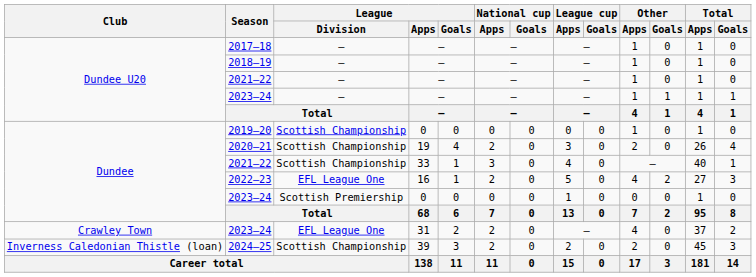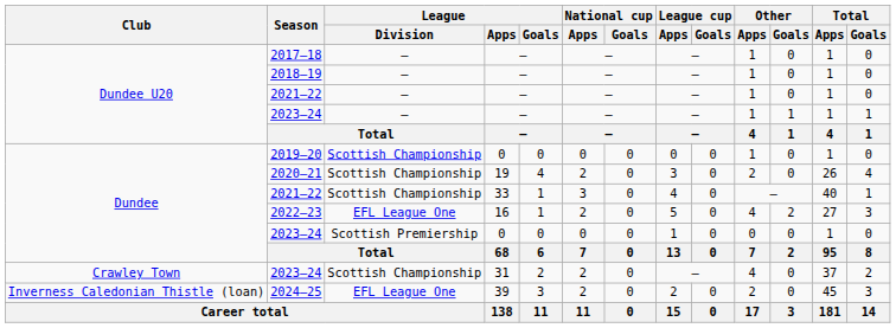 <table class="wikitable" style="text-align: center">
 <tr>
 <th rowspan="2">Club</th>
 <th rowspan="2">Season</th>
 <th colspan="3">League</th>
 <th colspan="2">National cup</th>
 <th colspan="2">League cup</th>
 <th colspan="2">Other</th>
 <th colspan="2">Total</th>
 </tr>
 <tr>
 <th>Division</th>
 <th>Apps</th>
 <th>Goals</th>
 <th>Apps</th>
 <th>Goals</th>
 <th>Apps</th>
 <th>Goals</th>
 <th>Apps</th>
 <th>Goals</th>
 <th>Apps</th>
 <th>Goals</th>
 </tr>
 <tr>
 <td rowspan="5"><a href='#'>Dundee U20</a></td>
 <td><a href='#'>2017–18</a></td>
 <td colspan="1">—</td>
 <td colspan="2">—</td>
 <td colspan="2">—</td>
 <td colspan="2">—</td>
 <td>1</td>
 <td>0</td>
 <td>1</td>
 <td>0</td>
 </tr>
 <tr>
 <td><a href='#'>2018–19</a></td>
 <td colspan="1">—</td>
 <td colspan="2">—</td>
 <td colspan="2">—</td>
 <td colspan="2">—</td>
 <td>1</td>
 <td>0</td>
 <td>1</td>
 <td>0</td>
 </tr>
 <tr>
 <td><a href='#'>2021–22</a></td>
 <td colspan="1">—</td>
 <td colspan="2">—</td>
 <td colspan="2">—</td>
 <td colspan="2">—</td>
 <td>1</td>
 <td>0</td>
 <td>1</td>
 <td>0</td>
 </tr>
 <tr>
 <td><a href='#'>2023–24</a></td>
 <td colspan="1">—</td>
 <td colspan="2">—</td>
 <td colspan="2">—</td>
 <td colspan="2">—</td>
 <td>1</td>
 <td>1</td>
 <td>1</td>
 <td>1</td>
 </tr>
 <tr>
 <th colspan="2">Total</th>
 <th colspan="2">—</th>
 <th colspan="2">—</th>
 <th colspan="2">—</th>
 <th>4</th>
 <th>1</th>
 <th>4</th>
 <th>1</th>
 </tr>
 <tr>
 <td rowspan="6"><a href='#'>Dundee</a></td>
 <td><a href='#'>2019–20</a></td>
 <td><a href='#'>Scottish Championship</a></td>
 <td>0</td>
 <td>0</td>
 <td>0</td>
 <td>0</td>
 <td>0</td>
 <td>0</td>
 <td>1</td>
 <td>0</td>
 <td>1</td>
 <td>0</td>
 </tr>
 <tr>
 <td><a href='#'>2020–21</a></td>
 <td>Scottish Championship</td>
 <td>19</td>
 <td>4</td>
 <td>2</td>
 <td>0</td>
 <td>3</td>
 <td>0</td>
 <td>2</td>
 <td>0</td>
 <td>26</td>
 <td>4</td>
 </tr>
 <tr>
 <td><a href='#'>2021–22</a></td>
 <td>Scottish Championship</td>
 <td>33</td>
 <td>1</td>
 <td>3</td>
 <td>0</td>
 <td>4</td>
 <td>0</td>
 <td colspan="2">—</td>
 <td>40</td>
 <td>1</td>
 </tr>
 <tr>
 <td><a href='#'>2022–23</a></td>
 <td><a href='#'>EFL League One</a></td>
 <td>16</td>
 <td>1</td>
 <td>2</td>
 <td>0</td>
 <td>5</td>
 <td>0</td>
 <td>4</td>
 <td>2</td>
 <td>27</td>
 <td>3</td>
 </tr>
 <tr>
 <td><a href='#'>2023–24</a></td>
 <td>Scottish Premiership</td>
 <td>0</td>
 <td>0</td>
 <td>0</td>
 <td>0</td>
 <td>1</td>
 <td>0</td>
 <td>0</td>
 <td>0</td>
 <td>1</td>
 <td>0</td>
 </tr>
 <tr>
 <th colspan="2">Total</th>
 <th>68</th>
 <th>6</th>
 <th>7</th>
 <th>0</th>
 <th>13</th>
 <th>0</th>
 <th>7</th>
 <th>2</th>
 <th>95</th>
 <th>8</th>
 </tr>
 <tr>
 <td><a href='#'>Crawley Town</a></td>
 <td><a href='#'>2023–24</a></td>
-<td><a href='#'>EFL League One</a></td>
+<td>Scottish Championship</td>
 <td>31</td>
 <td>2</td>
 <td>2</td>
 <td>0</td>
 <td colspan="2">—</td>
 <td>4</td>
 <td>0</td>
 <td>37</td>
 <td>2</td>
 </tr>
 <tr>
 <td><a href='#'>Inverness Caledonian Thistle</a> (loan)</td>
 <td><a href='#'>2024–25</a></td>
-<td>Scottish Championship</td>
+<td><a href='#'>EFL League One</a></td>
 <td>39</td>
 <td>3</td>
 <td>2</td>
 <td>0</td>
 <td>2</td>
 <td>0</td>
 <td>2</td>
 <td>0</td>
 <td>45</td>
 <td>3</td>
 </tr>
 <tr>
 <th colspan="3">Career total</th>
 <th>138</th>
 <th>11</th>
 <th>11</th>
 <th>0</th>
 <th>15</th>
 <th>0</th>
 <th>17</th>
 <th>3</th>
 <th>181</th>
 <th>14</th>
 </tr>
 </table>
